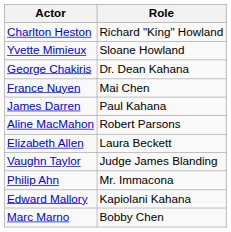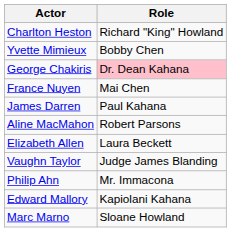 <table class="wikitable">
 <tr style="background:#CCCCCC;">
 <th>Actor</th>
 <th>Role</th>
 </tr>
 <tr>
 <td><a href='#'>Charlton Heston</a></td>
 <td>Richard "King" Howland</td>
 </tr>
 <tr>
 <td><a href='#'>Yvette Mimieux</a></td>
-<td>Sloane Howland</td>
+<td>Bobby Chen</td>
 </tr>
 <tr>
 <td><a href='#'>George Chakiris</a></td>
-<td>Dr. Dean Kahana</td>
+<td style="background: pink;">Dr. Dean Kahana</td>
 </tr>
 <tr>
 <td><a href='#'>France Nuyen</a></td>
 <td>Mai Chen</td>
 </tr>
 <tr>
 <td><a href='#'>James Darren</a></td>
 <td>Paul Kahana</td>
 </tr>
 <tr>
 <td><a href='#'>Aline MacMahon</a></td>
 <td>Robert Parsons</td>
 </tr>
 <tr>
 <td><a href='#'>Elizabeth Allen</a></td>
 <td>Laura Beckett</td>
 </tr>
 <tr>
 <td><a href='#'>Vaughn Taylor</a></td>
 <td>Judge James Blanding</td>
 </tr>
 <tr>
 <td><a href='#'>Philip Ahn</a></td>
 <td>Mr. Immacona</td>
 </tr>
 <tr>
 <td><a href='#'>Edward Mallory</a></td>
 <td>Kapiolani Kahana</td>
 </tr>
 <tr>
 <td><a href='#'>Marc Marno</a></td>
-<td>Bobby Chen</td>
+<td>Sloane Howland</td>
 </tr>
 </table>
